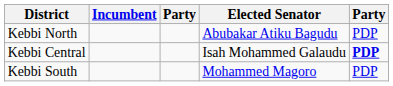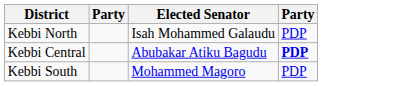 <table class="sortable wikitable" style="font-size:95%;line-height:14px;">
 <tr>
 <th class="unsortable">District</th>
-<th class="unsortable"><a href='#'>Incumbent</a></th>
 <th>Party</th>
 <th class="unsortable">Elected Senator</th>
 <th>Party</th>
 </tr>
 <tr>
 <td>Kebbi North</td>
 <td></td>
-<td></td>
-<td><a href='#'>Abubakar Atiku Bagudu</a></td>
+<td>Isah Mohammed Galaudu</td>
 <td><a href='#'>PDP</a></td>
 </tr>
 <tr>
 <td>Kebbi Central</td>
 <td></td>
-<td></td>
-<td>Isah Mohammed Galaudu</td>
+<td><a href='#'>Abubakar Atiku Bagudu</a></td>
 <td><strong><a href='#'>PDP</a></strong></td>
 </tr>
 <tr>
 <td>Kebbi South</td>
 <td></td>
-<td></td>
 <td><a href='#'>Mohammed Magoro</a></td>
 <td><a href='#'>PDP</a></td>
 </tr>
 </table>
